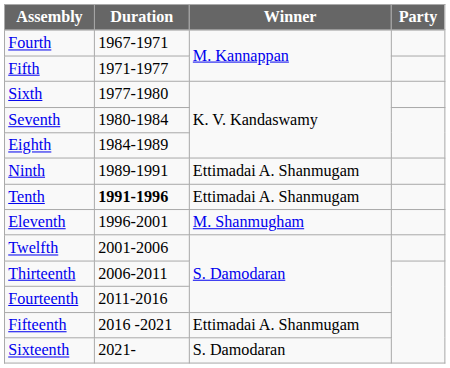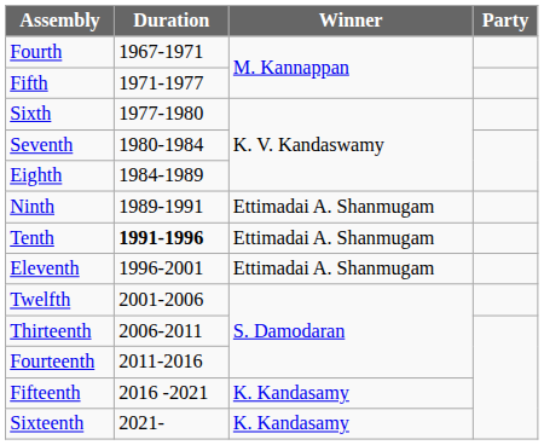 <table class="wikitable" width="70%">
 <tr>
 <th style="background-color:#666666; color:white">Assembly</th>
 <th style="background-color:#666666; color:white">Duration</th>
 <th style="background-color:#666666; color:white">Winner</th>
 <th style="background-color:#666666; color:white" colspan="2">Party</th>
 </tr>
 <tr>
 <td><a href='#'>Fourth</a></td>
 <td>1967-1971</td>
 <td rowspan=2><a href='#'>M. Kannappan</a></td>
 <td></td>
 </tr>
 <tr>
 <td><a href='#'>Fifth</a></td>
 <td>1971-1977</td>
 </tr>
 <tr>
 <td><a href='#'>Sixth</a></td>
 <td>1977-1980</td>
 <td rowspan=3>K. V. Kandaswamy</td>
 <td></td>
 </tr>
 <tr>
 <td><a href='#'>Seventh</a></td>
 <td>1980-1984</td>
 </tr>
 <tr>
 <td><a href='#'>Eighth</a></td>
 <td>1984-1989</td>
 </tr>
 <tr>
 <td><a href='#'>Ninth</a></td>
 <td>1989-1991</td>
 <td>Ettimadai A. Shanmugam</td>
 <td></td>
 </tr>
 <tr>
 <td><a href='#'>Tenth</a></td>
 <td><strong>1991-1996</strong></td>
 <td>Ettimadai A. Shanmugam</td>
 <td></td>
 </tr>
 <tr>
 <td><a href='#'>Eleventh</a></td>
 <td>1996-2001</td>
-<td><a href='#'>M. Shanmugham</a></td>
+<td>Ettimadai A. Shanmugam</td>
 <td></td>
 </tr>
 <tr>
 <td><a href='#'>Twelfth</a></td>
 <td>2001-2006</td>
 <td rowspan=3><a href='#'>S. Damodaran</a></td>
 <td></td>
 </tr>
 <tr>
 <td><a href='#'>Thirteenth</a></td>
 <td>2006-2011</td>
 </tr>
 <tr>
 <td><a href='#'>Fourteenth</a></td>
 <td>2011-2016</td>
 </tr>
 <tr>
 <td><a href='#'>Fifteenth</a></td>
 <td>2016 -2021</td>
-<td>Ettimadai A. Shanmugam</td>
+<td><a href='#'>K. Kandasamy</a></td>
 </tr>
 <tr>
 <td><a href='#'>Sixteenth</a></td>
 <td>2021-</td>
-<td>S. Damodaran</td>
+<td><a href='#'>K. Kandasamy</a></td>
 </tr>
 </table>
